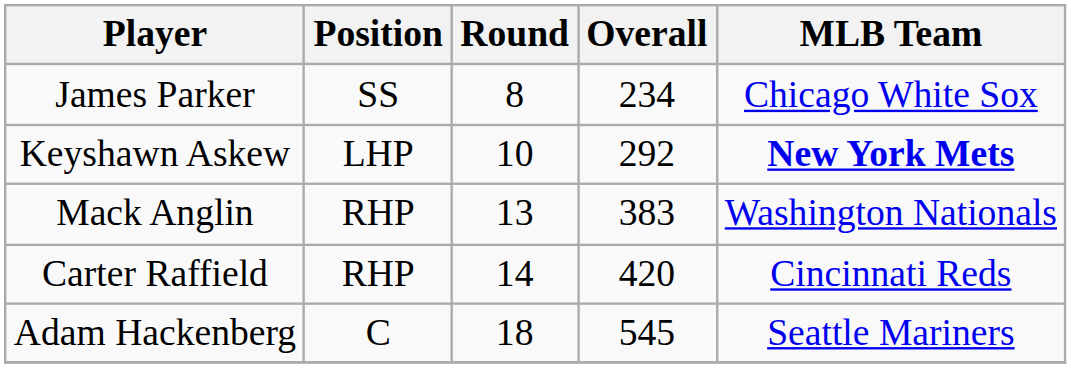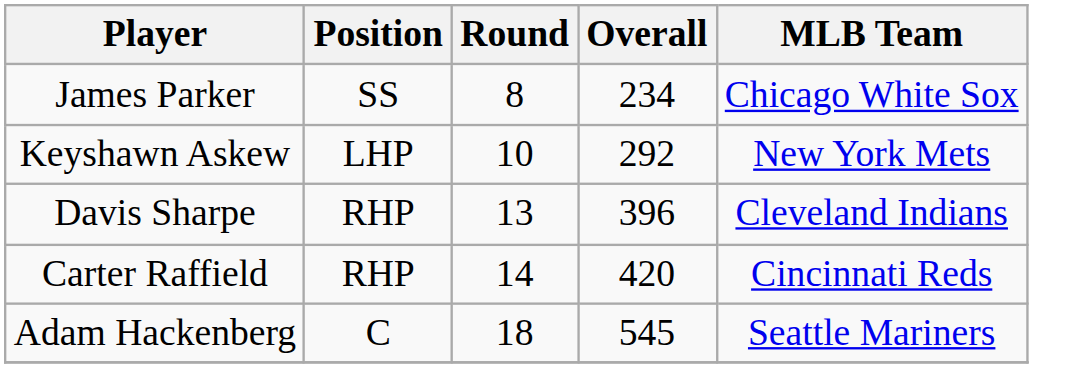 <table class="wikitable" style="text-align:center">
 <tr>
 <th>Player</th>
 <th>Position</th>
 <th>Round</th>
 <th>Overall</th>
 <th>MLB Team</th>
 </tr>
 <tr>
 <td>James Parker</td>
 <td>SS</td>
 <td>8</td>
 <td>234</td>
 <td><a href='#'>Chicago White Sox</a></td>
 </tr>
 <tr>
 <td>Keyshawn Askew</td>
 <td>LHP</td>
 <td>10</td>
 <td>292</td>
-<td><strong><a href='#'>New York Mets</a></strong></td>
+<td><a href='#'>New York Mets</a></td>
 </tr>
 <tr>
-<td>Mack Anglin</td>
+<td>Davis Sharpe</td>
 <td>RHP</td>
 <td>13</td>
-<td>383</td>
-<td><a href='#'>Washington Nationals</a></td>
+<td>396</td>
+<td><a href='#'>Cleveland Indians</a></td>
 </tr>
 <tr>
 <td>Carter Raffield</td>
 <td>RHP</td>
 <td>14</td>
 <td>420</td>
 <td><a href='#'>Cincinnati Reds</a></td>
 </tr>
 <tr>
 <td>Adam Hackenberg</td>
 <td>C</td>
 <td>18</td>
 <td>545</td>
 <td><a href='#'>Seattle Mariners</a></td>
 </tr>
 <tr>
 </tr>
 </table>
